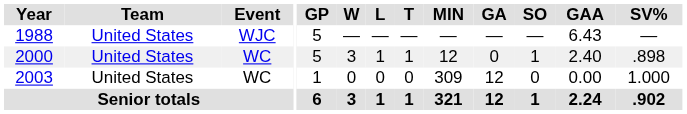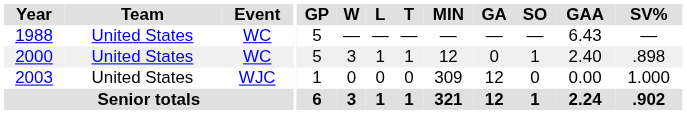 <table border="0" cellpadding="1" cellspacing="0" ID="Table3" style="text-align:center; width:40em">
 <tr ALIGN="center" bgcolor="#e0e0e0">
 <th>Year</th>
 <th>Team</th>
 <th>Event</th>
 <th rowspan="99" bgcolor="#ffffff"></th>
 <th>GP</th>
 <th>W</th>
 <th>L</th>
 <th>T</th>
 <th>MIN</th>
 <th>GA</th>
 <th>SO</th>
 <th>GAA</th>
 <th>SV%</th>
 </tr>
 <tr>
 <td><a href='#'>1988</a></td>
 <td><a href='#'>United States</a></td>
-<td><a href='#'>WJC</a></td>
+<td><a href='#'>WC</a></td>
 <td>5</td>
 <td>—</td>
 <td>—</td>
 <td>—</td>
 <td>—</td>
 <td>—</td>
 <td>—</td>
 <td>6.43</td>
 <td>—</td>
 </tr>
 <tr bgcolor="#f0f0f0">
 <td><a href='#'>2000</a></td>
 <td><a href='#'>United States</a></td>
 <td><a href='#'>WC</a></td>
 <td>5</td>
 <td>3</td>
 <td>1</td>
 <td>1</td>
 <td>12</td>
 <td>0</td>
 <td>1</td>
 <td>2.40</td>
 <td>.898</td>
 </tr>
 <tr>
 <td><a href='#'>2003</a></td>
 <td>United States</td>
-<td>WC</td>
+<td><a href='#'>WJC</a></td>
 <td>1</td>
 <td>0</td>
 <td>0</td>
 <td>0</td>
 <td>309</td>
 <td>12</td>
 <td>0</td>
 <td>0.00</td>
 <td>1.000</td>
 </tr>
 <tr bgcolor="#e0e0e0">
 <th colspan=3>Senior totals</th>
 <th>6</th>
 <th>3</th>
 <th>1</th>
 <th>1</th>
 <th>321</th>
 <th>12</th>
 <th>1</th>
 <th>2.24</th>
 <th>.902</th>
 </tr>
 </table>
